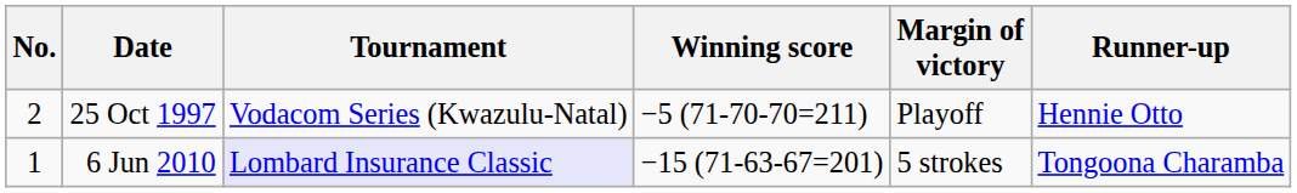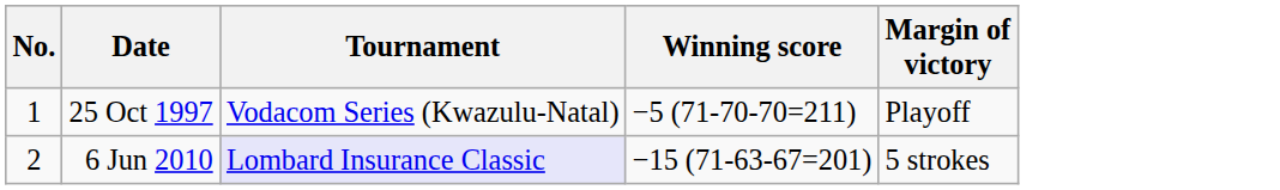 <table class="wikitable" style="font-size:95%;">
 <tr>
 <th>No.</th>
 <th>Date</th>
 <th>Tournament</th>
 <th>Winning score</th>
 <th>Margin of<br>victory</th>
-<th>Runner-up</th>
 </tr>
 <tr>
-<td align=center>2</td>
+<td align=center>1</td>
 <td align=right>25 Oct <a href='#'>1997</a></td>
 <td><a href='#'>Vodacom Series</a> (Kwazulu-Natal)</td>
 <td>−5 (71-70-70=211)</td>
 <td>Playoff</td>
-<td> <a href='#'>Hennie Otto</a></td>
 </tr>
 <tr>
-<td align=center>1</td>
+<td align=center>2</td>
 <td align=right>6 Jun <a href='#'>2010</a></td>
 <td style="background: lavender;"><a href='#'>Lombard Insurance Classic</a></td>
 <td>−15 (71-63-67=201)</td>
 <td>5 strokes</td>
-<td> <a href='#'>Tongoona Charamba</a></td>
 </tr>
 </table>
